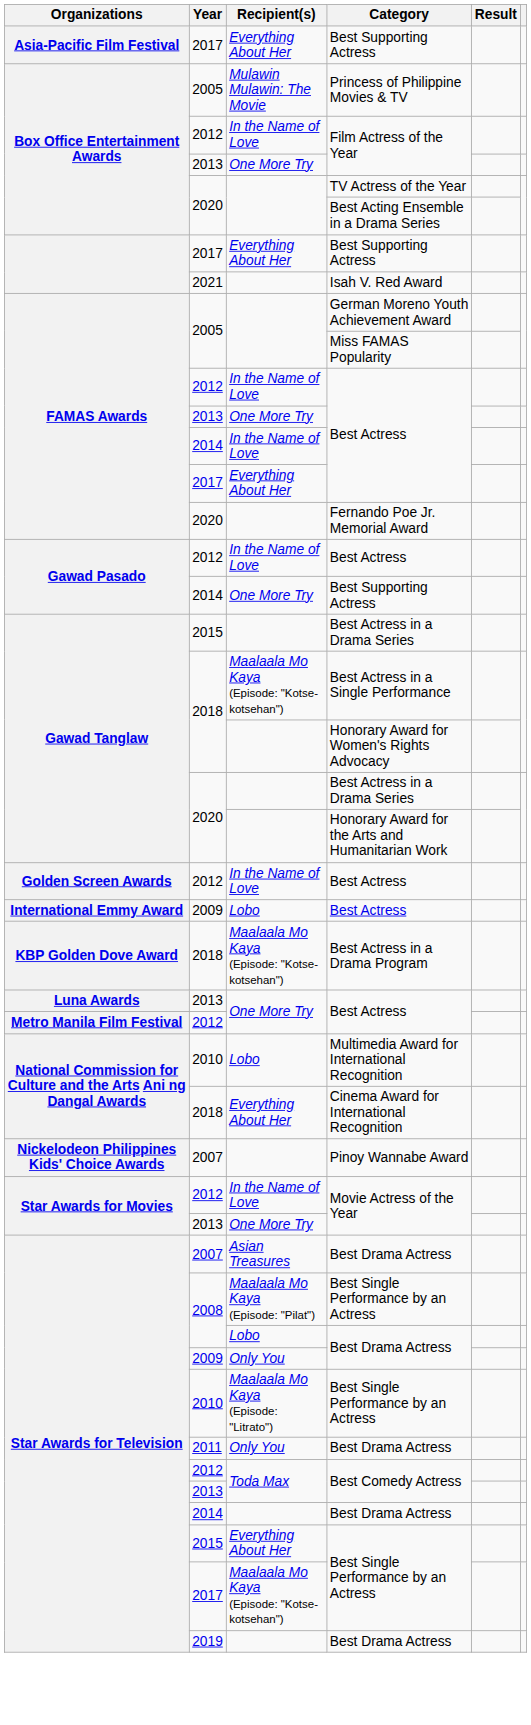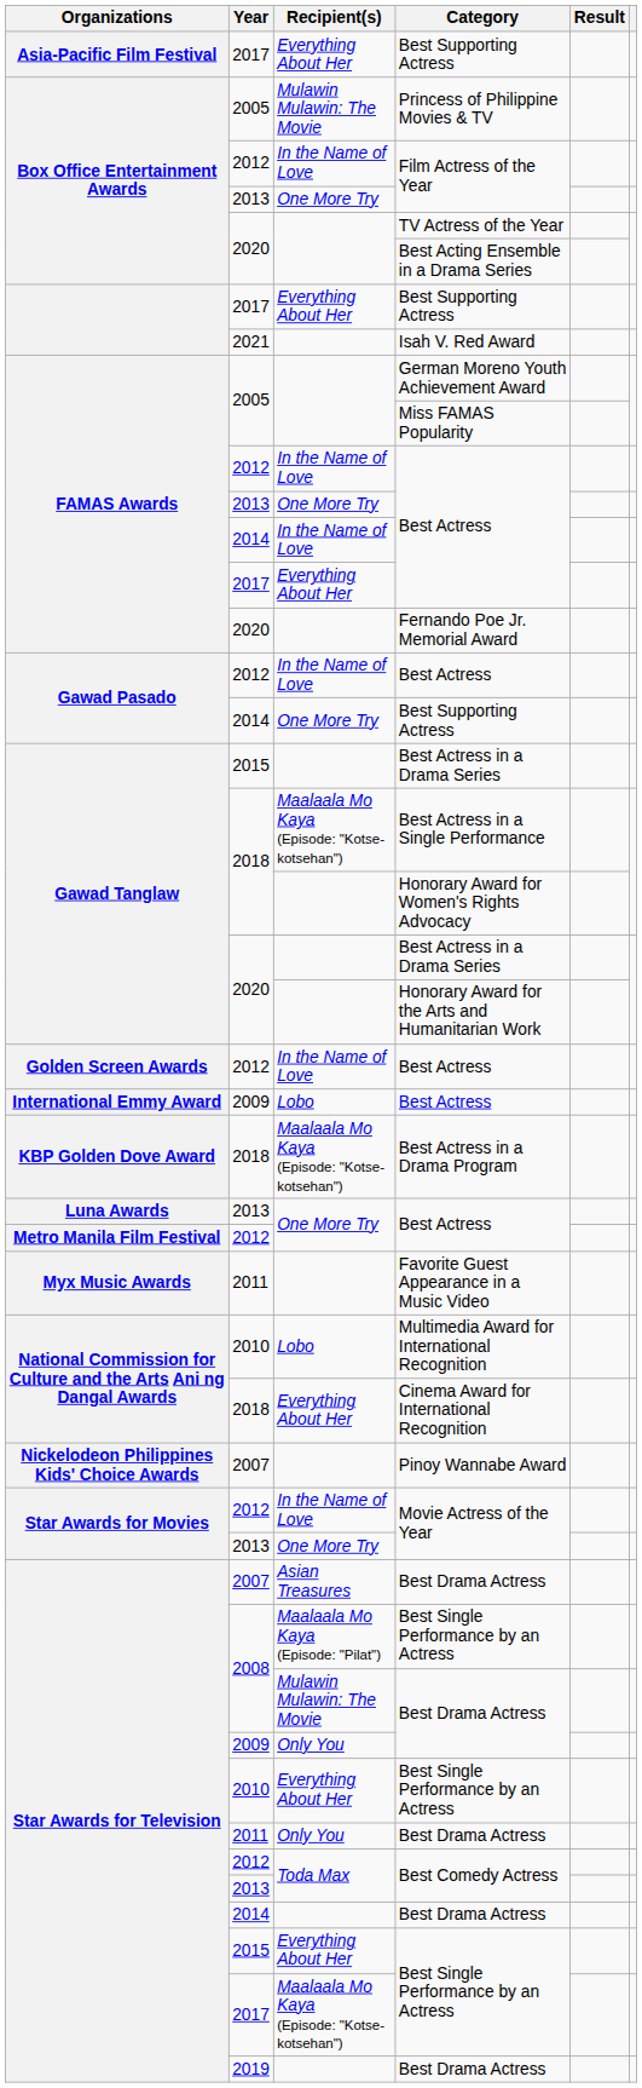 <table class="wikitable sortable plainrowheaders">
 <tr>
 <th scope="col">Organizations</th>
 <th scope="col">Year</th>
 <th scope="col">Recipient(s)</th>
 <th scope="col">Category</th>
 <th scope="col">Result</th>
 <th scope="col" class="unsortable"></th>
 </tr>
 <tr>
 <th scope="row"><a href='#'>Asia-Pacific Film Festival</a></th>
 <td>2017</td>
 <td><em><a href='#'>Everything About Her</a></em></td>
 <td>Best Supporting Actress</td>
 <td></td>
 <td align="center"></td>
 </tr>
 <tr>
 <th scope="rowgroup" rowspan="5"><a href='#'>Box Office Entertainment Awards</a></th>
 <td>2005</td>
 <td><em><a href='#'>Mulawin</a></em><br><em><a href='#'>Mulawin: The Movie</a></em></td>
 <td>Princess of Philippine Movies & TV</td>
 <td></td>
 <td align="center"></td>
 </tr>
 <tr>
 <td>2012</td>
 <td><em><a href='#'>In the Name of Love</a></em></td>
 <td rowspan="2">Film Actress of the Year</td>
 <td></td>
 <td align="center"></td>
 </tr>
 <tr>
 <td>2013</td>
 <td><em><a href='#'>One More Try</a></em></td>
 <td></td>
 <td align="center"></td>
 </tr>
 <tr>
 <td rowspan="2">2020</td>
 <td rowspan="2"></td>
 <td>TV Actress of the Year</td>
 <td></td>
 <td rowspan="2" align="center"></td>
 </tr>
 <tr>
 <td>Best Acting Ensemble in a Drama Series</td>
 <td></td>
 </tr>
 <tr>
 <th scope="rowgroup" rowspan="2"></th>
 <td>2017</td>
 <td><em><a href='#'>Everything About Her</a></em></td>
 <td>Best Supporting Actress</td>
 <td></td>
 <td align="center"></td>
 </tr>
 <tr>
 <td>2021</td>
 <td></td>
 <td>Isah V. Red Award</td>
 <td></td>
 <td align="center"></td>
 </tr>
 <tr>
 <th scope="rowgroup" rowspan="7"><a href='#'>FAMAS Awards</a></th>
 <td rowspan="2">2005</td>
 <td rowspan="2"></td>
 <td>German Moreno Youth Achievement Award</td>
 <td></td>
 <td rowspan="2" align="center"></td>
 </tr>
 <tr>
 <td>Miss FAMAS Popularity</td>
 <td></td>
 </tr>
 <tr>
 <td><a href='#'>2012</a></td>
 <td><em><a href='#'>In the Name of Love</a></em></td>
 <td rowspan="4">Best Actress</td>
 <td></td>
 <td align="center"></td>
 </tr>
 <tr>
 <td><a href='#'>2013</a></td>
 <td><em><a href='#'>One More Try</a></em></td>
 <td></td>
 <td align="center"></td>
 </tr>
 <tr>
 <td><a href='#'>2014</a></td>
 <td><em><a href='#'>In the Name of Love</a></em></td>
 <td></td>
 <td align="center"></td>
 </tr>
 <tr>
 <td><a href='#'>2017</a></td>
 <td><em><a href='#'>Everything About Her</a></em></td>
 <td></td>
 <td align="center"></td>
 </tr>
 <tr>
 <td>2020</td>
 <td></td>
 <td>Fernando Poe Jr. Memorial Award</td>
 <td></td>
 <td align="center"></td>
 </tr>
 <tr>
 <th scope="rowgroup" rowspan="2"><a href='#'>Gawad Pasado</a></th>
 <td>2012</td>
 <td><em><a href='#'>In the Name of Love</a></em></td>
 <td>Best Actress</td>
 <td></td>
 <td align="center"></td>
 </tr>
 <tr>
 <td>2014</td>
 <td><em><a href='#'>One More Try</a></em></td>
 <td>Best Supporting Actress</td>
 <td></td>
 <td align="center"></td>
 </tr>
 <tr>
 <th scope="rowgroup" rowspan="5"><a href='#'>Gawad Tanglaw</a></th>
 <td>2015</td>
 <td></td>
 <td>Best Actress in a Drama Series</td>
 <td></td>
 <td align="center"></td>
 </tr>
 <tr>
 <td rowspan="2">2018</td>
 <td><em><a href='#'>Maalaala Mo Kaya</a></em><br><small>(Episode: "Kotse-kotsehan")</small></td>
 <td>Best Actress in a Single Performance</td>
 <td></td>
 <td rowspan="2" align="center"></td>
 </tr>
 <tr>
 <td></td>
 <td>Honorary Award for Women's Rights Advocacy</td>
 <td></td>
 </tr>
 <tr>
 <td rowspan="2">2020</td>
 <td></td>
 <td>Best Actress in a Drama Series</td>
 <td></td>
 <td rowspan="2" align="center"></td>
 </tr>
 <tr>
 <td></td>
 <td>Honorary Award for the Arts and Humanitarian Work</td>
 <td></td>
 </tr>
 <tr>
 <th scope="row"><a href='#'>Golden Screen Awards</a></th>
 <td>2012</td>
 <td><em><a href='#'>In the Name of Love</a></em></td>
 <td>Best Actress</td>
 <td></td>
 <td align="center"></td>
 </tr>
 <tr>
 <th scope="row"><a href='#'>International Emmy Award</a></th>
 <td>2009</td>
 <td><em><a href='#'>Lobo</a></em></td>
 <td><a href='#'>Best Actress</a></td>
 <td></td>
 <td align="center"></td>
 </tr>
 <tr>
 <th scope="row"><a href='#'>KBP Golden Dove Award</a></th>
 <td>2018</td>
 <td><em><a href='#'>Maalaala Mo Kaya</a></em><br><small>(Episode: "Kotse-kotsehan")</small></td>
 <td>Best Actress in a Drama Program</td>
 <td></td>
 <td align="center"></td>
 </tr>
 <tr>
 <th scope="row"><a href='#'>Luna Awards</a></th>
 <td>2013</td>
 <td rowspan="2"><em><a href='#'>One More Try</a></em></td>
 <td rowspan="2">Best Actress</td>
 <td></td>
 <td align="center"></td>
 </tr>
 <tr>
 <th scope="row"><a href='#'>Metro Manila Film Festival</a></th>
 <td><a href='#'>2012</a></td>
 <td></td>
 <td align="center"></td>
 </tr>
 <tr>
+<th scope="row"><a href='#'>Myx Music Awards</a></th>
+<td>2011</td>
+<td></td>
+<td>Favorite Guest Appearance in a Music Video</td>
+<td></td>
+<td align="center"></td>
+</tr>
+<tr>
 <th scope="rowgroup" rowspan="2"><a href='#'>National Commission for Culture and the Arts</a> <a href='#'>Ani ng Dangal Awards</a></th>
 <td>2010</td>
 <td><em><a href='#'>Lobo</a></em></td>
 <td>Multimedia Award for International Recognition</td>
 <td></td>
 <td align="center"></td>
 </tr>
 <tr>
 <td>2018</td>
 <td><em><a href='#'>Everything About Her</a></em></td>
 <td>Cinema Award for International Recognition</td>
 <td></td>
 <td align="center"></td>
 </tr>
 <tr>
 <th scope="row"><a href='#'>Nickelodeon Philippines Kids' Choice Awards</a></th>
 <td>2007</td>
 <td></td>
 <td>Pinoy Wannabe Award</td>
 <td></td>
 <td align="center"></td>
 </tr>
 <tr>
 <th scope="rowgroup" rowspan="2"><a href='#'>Star Awards for Movies</a></th>
 <td><a href='#'>2012</a></td>
 <td><em><a href='#'>In the Name of Love</a></em></td>
 <td rowspan="2">Movie Actress of the Year</td>
 <td></td>
 <td align="center"></td>
 </tr>
 <tr>
 <td>2013</td>
 <td><em><a href='#'>One More Try</a></em></td>
 <td></td>
 <td align="center"></td>
 </tr>
 <tr>
 <th scope="rowgroup" rowspan="12"><a href='#'>Star Awards for Television</a></th>
 <td><a href='#'>2007</a></td>
 <td><em><a href='#'>Asian Treasures</a></em></td>
 <td>Best Drama Actress</td>
 <td></td>
 <td align="center"></td>
 </tr>
 <tr>
 <td rowspan="2"><a href='#'>2008</a></td>
 <td><em><a href='#'>Maalaala Mo Kaya</a></em><br><small>(Episode: "Pilat")</small></td>
 <td>Best Single Performance by an Actress</td>
 <td></td>
 <td align="center"></td>
 </tr>
 <tr>
-<td><em><a href='#'>Lobo</a></em></td>
+<td><em><a href='#'>Mulawin</a></em><br><em><a href='#'>Mulawin: The Movie</a></em></td>
 <td rowspan="2">Best Drama Actress</td>
 <td></td>
 <td align="center"></td>
 </tr>
 <tr>
 <td><a href='#'>2009</a></td>
 <td><em><a href='#'>Only You</a></em></td>
 <td></td>
 <td align="center"></td>
 </tr>
 <tr>
 <td><a href='#'>2010</a></td>
-<td><em><a href='#'>Maalaala Mo Kaya</a></em><br><small>(Episode: "Litrato")</small></td>
+<td><em><a href='#'>Everything About Her</a></em></td>
 <td>Best Single Performance by an Actress</td>
 <td></td>
 <td align="center"></td>
 </tr>
 <tr>
 <td><a href='#'>2011</a></td>
 <td><em><a href='#'>Only You</a></em></td>
 <td>Best Drama Actress</td>
 <td></td>
 <td align="center"></td>
 </tr>
 <tr>
 <td><a href='#'>2012</a></td>
 <td rowspan="2"><em><a href='#'>Toda Max</a></em></td>
 <td rowspan="2">Best Comedy Actress</td>
 <td></td>
 <td align="center"></td>
 </tr>
 <tr>
 <td><a href='#'>2013</a></td>
 <td></td>
 <td align="center"></td>
 </tr>
 <tr>
 <td><a href='#'>2014</a></td>
 <td></td>
 <td>Best Drama Actress</td>
 <td></td>
 <td align="center"></td>
 </tr>
 <tr>
 <td><a href='#'>2015</a></td>
 <td><em><a href='#'>Everything About Her</a></em></td>
 <td rowspan="2">Best Single Performance by an Actress</td>
 <td></td>
 <td align="center"></td>
 </tr>
 <tr>
 <td><a href='#'>2017</a></td>
 <td><em><a href='#'>Maalaala Mo Kaya</a></em><br><small>(Episode: "Kotse-kotsehan")</small></td>
 <td></td>
 <td align="center"></td>
 </tr>
 <tr>
 <td><a href='#'>2019</a></td>
 <td></td>
 <td>Best Drama Actress</td>
 <td></td>
 <td align="center"></td>
 </tr>
 </table>
